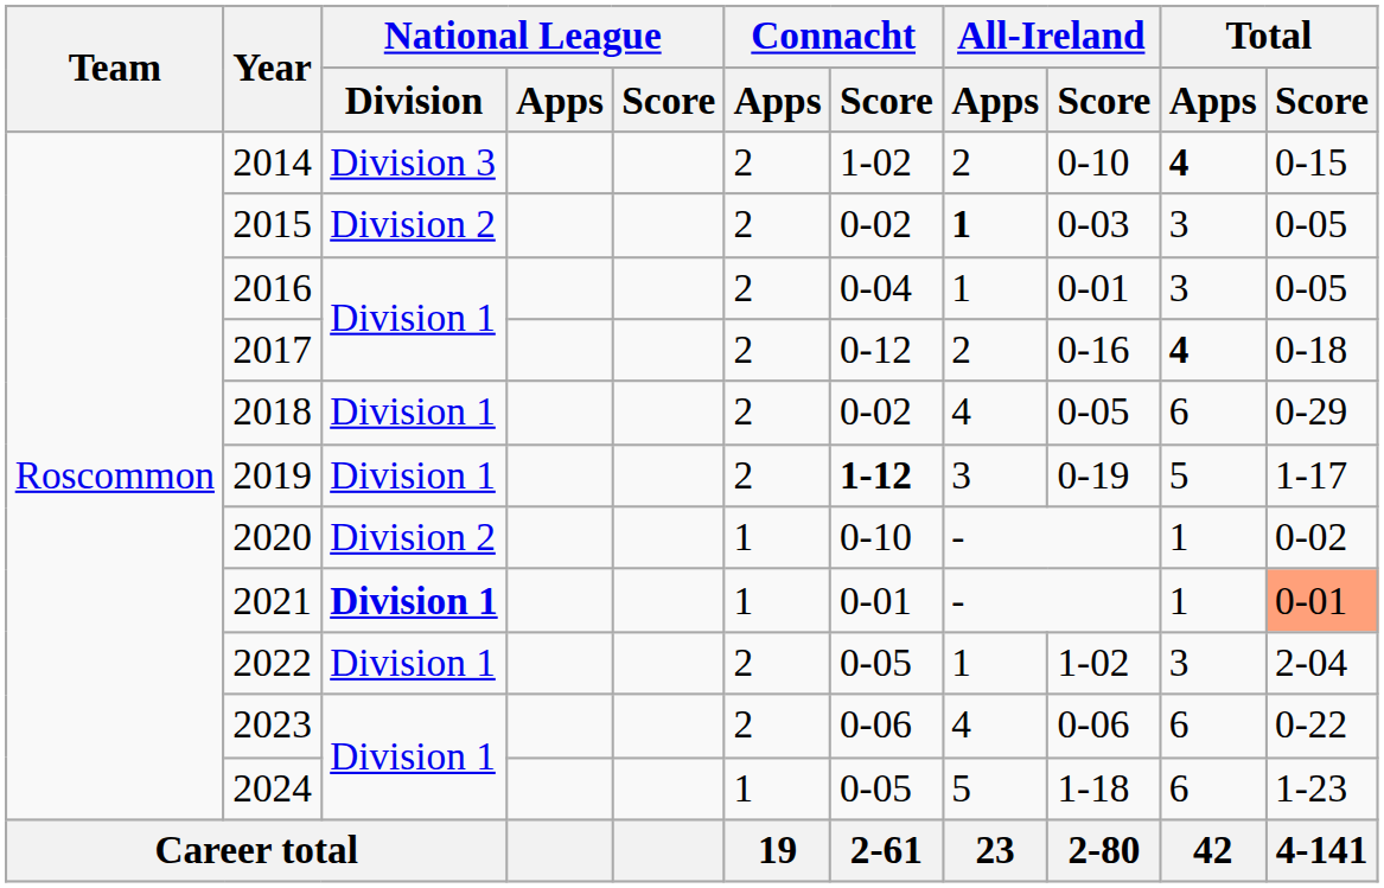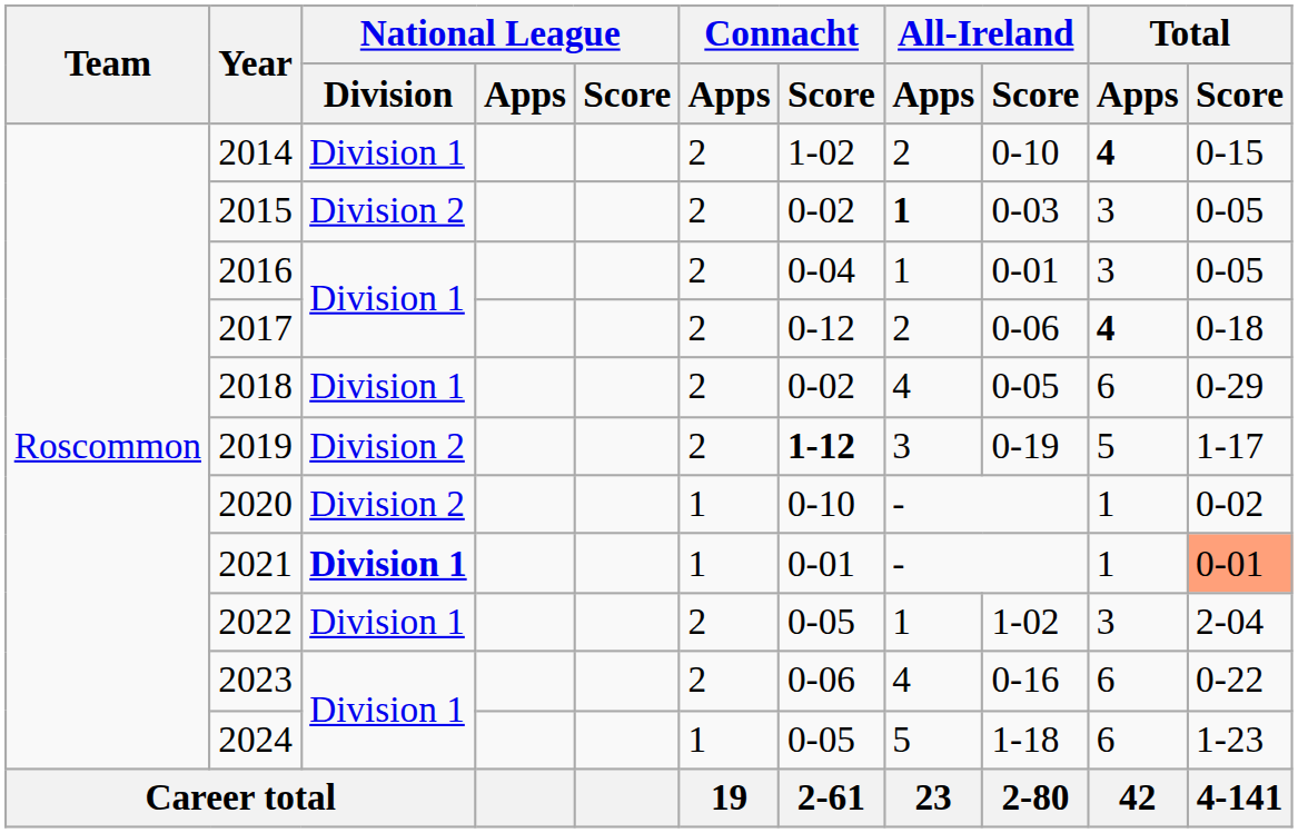 <table class="wikitable">
 <tr>
 <th rowspan="2">Team</th>
 <th rowspan="2">Year</th>
 <th colspan="3"><a href='#'>National League</a></th>
 <th colspan="2"><a href='#'>Connacht</a></th>
 <th colspan="2"><a href='#'>All-Ireland</a></th>
 <th colspan="2">Total</th>
 </tr>
 <tr>
 <th>Division</th>
 <th>Apps</th>
 <th>Score</th>
 <th>Apps</th>
 <th>Score</th>
 <th>Apps</th>
 <th>Score</th>
 <th>Apps</th>
 <th>Score</th>
 </tr>
 <tr>
 <td rowspan="11"><a href='#'>Roscommon</a></td>
 <td>2014</td>
-<td><a href='#'>Division 3</a></td>
+<td><a href='#'>Division 1</a></td>
 <td></td>
 <td></td>
 <td>2</td>
 <td>1-02</td>
 <td>2</td>
 <td>0-10</td>
 <td><strong>4</strong></td>
 <td>0-15</td>
 </tr>
 <tr>
 <td>2015</td>
 <td><a href='#'>Division 2</a></td>
 <td></td>
 <td></td>
 <td>2</td>
 <td>0-02</td>
 <td><strong>1</strong></td>
 <td>0-03</td>
 <td>3</td>
 <td>0-05</td>
 </tr>
 <tr>
 <td>2016</td>
 <td rowspan="2"><a href='#'>Division 1</a></td>
 <td></td>
 <td></td>
 <td>2</td>
 <td>0-04</td>
 <td>1</td>
 <td>0-01</td>
 <td>3</td>
 <td>0-05</td>
 </tr>
 <tr>
 <td>2017</td>
 <td></td>
 <td></td>
 <td>2</td>
 <td>0-12</td>
 <td>2</td>
-<td>0-16</td>
+<td>0-06</td>
 <td><strong>4</strong></td>
 <td>0-18</td>
 </tr>
 <tr>
 <td>2018</td>
 <td><a href='#'>Division 1</a></td>
 <td></td>
 <td></td>
 <td>2</td>
 <td>0-02</td>
 <td>4</td>
 <td>0-05</td>
 <td>6</td>
 <td>0-29</td>
 </tr>
 <tr>
 <td>2019</td>
-<td><a href='#'>Division 1</a></td>
+<td><a href='#'>Division 2</a></td>
 <td></td>
 <td></td>
 <td>2</td>
 <td><strong>1-12</strong></td>
 <td>3</td>
 <td>0-19</td>
 <td>5</td>
 <td>1-17</td>
 </tr>
 <tr>
 <td>2020</td>
 <td><a href='#'>Division 2</a></td>
 <td></td>
 <td></td>
 <td>1</td>
 <td>0-10</td>
 <td colspan="2">-</td>
 <td>1</td>
 <td>0-02</td>
 </tr>
 <tr>
 <td>2021</td>
 <td><strong><a href='#'>Division 1</a></strong></td>
 <td></td>
 <td></td>
 <td>1</td>
 <td>0-01</td>
 <td colspan="2">-</td>
 <td>1</td>
 <td style="background: lightsalmon;">0-01</td>
 </tr>
 <tr>
 <td>2022</td>
 <td><a href='#'>Division 1</a></td>
 <td></td>
 <td></td>
 <td>2</td>
 <td>0-05</td>
 <td>1</td>
 <td>1-02</td>
 <td>3</td>
 <td>2-04</td>
 </tr>
 <tr>
 <td>2023</td>
 <td rowspan="2"><a href='#'>Division 1</a></td>
 <td></td>
 <td></td>
 <td>2</td>
 <td>0-06</td>
 <td>4</td>
-<td>0-06</td>
+<td>0-16</td>
 <td>6</td>
 <td>0-22</td>
 </tr>
 <tr>
 <td>2024</td>
 <td></td>
 <td></td>
 <td>1</td>
 <td>0-05</td>
 <td>5</td>
 <td>1-18</td>
 <td>6</td>
 <td>1-23</td>
 </tr>
 <tr>
 <th colspan="3">Career total</th>
 <th></th>
 <th></th>
 <th>19</th>
 <th>2-61</th>
 <th>23</th>
 <th>2-80</th>
 <th>42</th>
 <th>4-141</th>
 </tr>
 </table>
